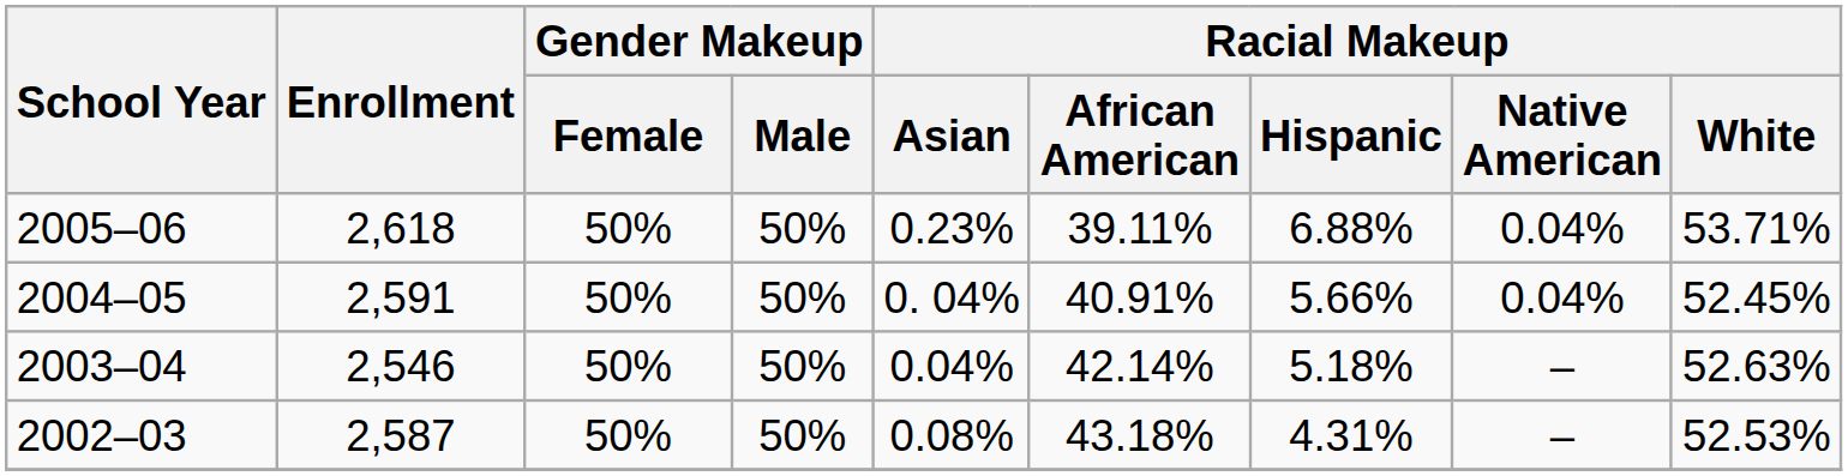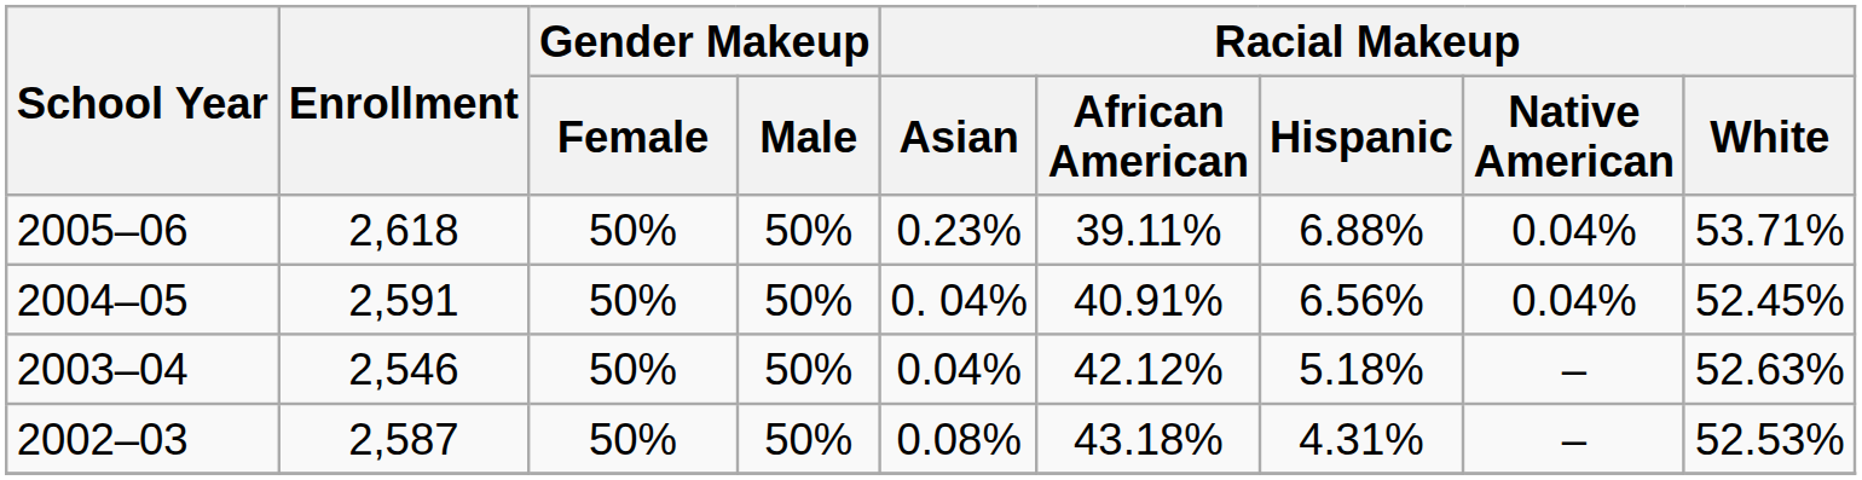 <table class="wikitable" style="font-size: 95%;">
 <tr>
 <th rowspan="2">School Year</th>
 <th rowspan="2">Enrollment</th>
 <th colspan="2">Gender Makeup</th>
 <th colspan="5">Racial Makeup</th>
 </tr>
 <tr>
 <th>Female</th>
 <th>Male</th>
 <th>Asian</th>
 <th>African <br>American</th>
 <th>Hispanic</th>
 <th>Native <br>American</th>
 <th>White</th>
 </tr>
 <tr>
 <td align="left">2005–06</td>
 <td align="center">2,618</td>
 <td align="center">50%</td>
 <td align="center">50%</td>
 <td align="center">0.23%</td>
 <td align="center">39.11%</td>
 <td align="center">6.88%</td>
 <td align="center">0.04%</td>
 <td align="center">53.71%</td>
 </tr>
 <tr>
 <td align="left">2004–05</td>
 <td align="center">2,591</td>
 <td align="center">50%</td>
 <td align="center">50%</td>
 <td align="center">0. 04%</td>
 <td align="center">40.91%</td>
-<td align="center">5.66%</td>
+<td align="center">6.56%</td>
 <td align="center">0.04%</td>
 <td align="center">52.45%</td>
 </tr>
 <tr>
 <td align="left">2003–04</td>
 <td align="center">2,546</td>
 <td align="center">50%</td>
 <td align="center">50%</td>
 <td align="center">0.04%</td>
-<td align="center">42.14%</td>
+<td align="center">42.12%</td>
 <td align="center">5.18%</td>
 <td align="center">–</td>
 <td align="center">52.63%</td>
 </tr>
 <tr>
 <td align="left">2002–03</td>
 <td align="center">2,587</td>
 <td align="center">50%</td>
 <td align="center">50%</td>
 <td align="center">0.08%</td>
 <td align="center">43.18%</td>
 <td align="center">4.31%</td>
 <td align="center">–</td>
 <td align="center">52.53%</td>
 </tr>
 <tr>
 </tr>
 </table>
